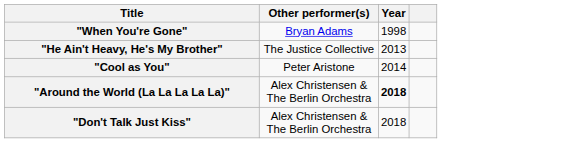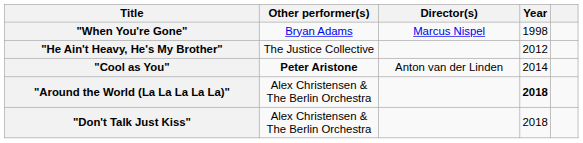 <table class="wikitable plainrowheaders" style="text-align:center;">
 <tr>
 <th scope="col" style="width: 22em;">Title</th>
 <th scope="col" style="width: 10em;">Other performer(s)</th>
+<th scope="col" style="width: 12em;">Director(s)</th>
 <th scope="col" style="width: 2em;">Year</th>
 <th scope="col" style="width: 2em;"></th>
 </tr>
 <tr>
 <th scope="row">"When You're Gone"</th>
 <td><a href='#'>Bryan Adams</a></td>
+<td><a href='#'>Marcus Nispel</a></td>
 <td>1998</td>
 <td></td>
 </tr>
 <tr>
 <th scope="row">"He Ain't Heavy, He's My Brother"</th>
 <td>The Justice Collective</td>
-<td>2013</td>
+<td></td>
+<td>2012</td>
 <td></td>
 </tr>
 <tr>
 <th scope="row">"Cool as You"</th>
-<td>Peter Aristone</td>
+<td><strong>Peter Aristone</strong></td>
+<td>Anton van der Linden</td>
 <td>2014</td>
 <td></td>
 </tr>
 <tr>
 <th scope="row">"Around the World (La La La La La)"</th>
 <td>Alex Christensen & The Berlin Orchestra</td>
+<td></td>
 <td><strong>2018</strong></td>
 <td></td>
 </tr>
 <tr>
 <th scope="row">"Don't Talk Just Kiss"</th>
 <td>Alex Christensen & The Berlin Orchestra</td>
+<td></td>
 <td>2018</td>
 <td></td>
 </tr>
 </table>
